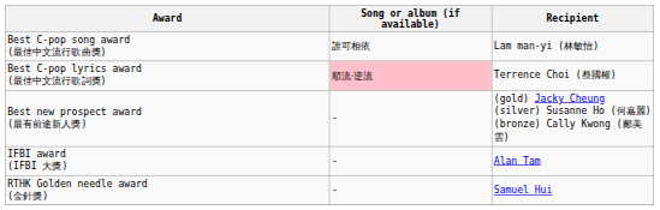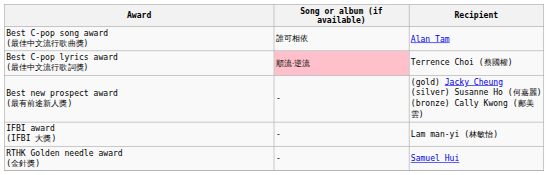 <table class="wikitable">
 <tr>
 <th width=40%>Award</th>
 <th width=20%>Song or album (if available)</th>
 <th width=20%>Recipient</th>
 </tr>
 <tr>
 <td>Best C-pop song award<br>(最佳中文流行歌曲獎)</td>
 <td>誰可相依</td>
-<td>Lam man-yi (林敏怡)</td>
+<td><a href='#'>Alan Tam</a></td>
 </tr>
 <tr>
 <td>Best C-pop lyrics award<br>(最佳中文流行歌詞獎)</td>
 <td style="background: pink;">順流‧逆流</td>
 <td>Terrence Choi (蔡國權)</td>
 </tr>
 <tr>
 <td>Best new prospect award<br>(最有前途新人獎)</td>
 <td>-</td>
 <td>(gold) <a href='#'>Jacky Cheung</a><br>(silver) Susanne Ho (何嘉麗)<br>(bronze) Cally Kwong (鄺美雲)</td>
 </tr>
 <tr>
 <td>IFBI award<br>(IFBI 大獎)</td>
 <td>-</td>
-<td><a href='#'>Alan Tam</a></td>
+<td>Lam man-yi (林敏怡)</td>
 </tr>
 <tr>
 <td>RTHK Golden needle award<br>(金針獎)</td>
 <td>-</td>
 <td><a href='#'>Samuel Hui</a></td>
 </tr>
 <tr>
 </tr>
 </table>
